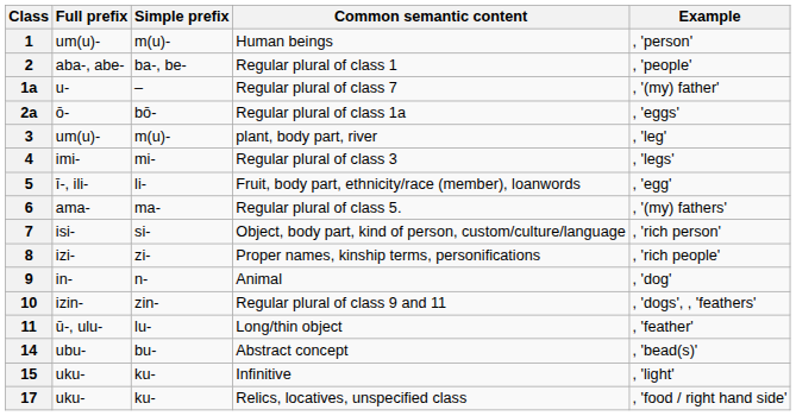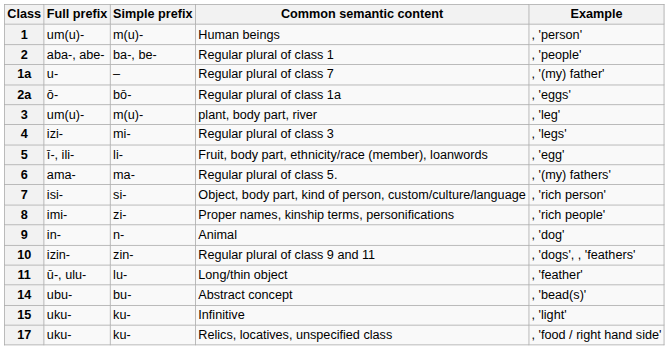 <table class="wikitable">
 <tr>
 <th>Class</th>
 <th>Full prefix</th>
 <th>Simple prefix</th>
 <th>Common semantic content</th>
 <th>Example</th>
 </tr>
 <tr>
 <th>1</th>
 <td>um(u)-</td>
 <td>m(u)-</td>
 <td>Human beings</td>
 <td>, 'person'</td>
 </tr>
 <tr>
 <th>2</th>
 <td>aba-, abe-</td>
 <td>ba-, be-</td>
 <td>Regular plural of class 1</td>
 <td>, 'people'</td>
 </tr>
 <tr>
 <th>1a</th>
 <td>u-</td>
 <td>–</td>
 <td>Regular plural of class 7</td>
 <td>, '(my) father'</td>
 </tr>
 <tr>
 <th>2a</th>
 <td>ō-</td>
 <td>bō-</td>
 <td>Regular plural of class 1a</td>
 <td>, 'eggs'</td>
 </tr>
 <tr>
 <th>3</th>
 <td>um(u)-</td>
 <td>m(u)-</td>
 <td>plant, body part, river</td>
 <td>, 'leg'</td>
 </tr>
 <tr>
 <th>4</th>
-<td>imi-</td>
+<td>izi-</td>
 <td>mi-</td>
 <td>Regular plural of class 3</td>
 <td>, 'legs'</td>
 </tr>
 <tr>
 <th>5</th>
 <td>ī-, ili-</td>
 <td>li-</td>
 <td>Fruit, body part, ethnicity/race (member), loanwords</td>
 <td>, 'egg'</td>
 </tr>
 <tr>
 <th>6</th>
 <td>ama-</td>
 <td>ma-</td>
 <td>Regular plural of class 5.</td>
 <td>, '(my) fathers'</td>
 </tr>
 <tr>
 <th>7</th>
 <td>isi-</td>
 <td>si-</td>
 <td>Object, body part, kind of person, custom/culture/language</td>
 <td>, 'rich person'</td>
 </tr>
 <tr>
 <th>8</th>
-<td>izi-</td>
+<td>imi-</td>
 <td>zi-</td>
 <td>Proper names, kinship terms, personifications</td>
 <td>, 'rich people'</td>
 </tr>
 <tr>
 <th>9</th>
 <td>in-</td>
 <td>n-</td>
 <td>Animal</td>
 <td>, 'dog'</td>
 </tr>
 <tr>
 <th>10</th>
 <td>izin-</td>
 <td>zin-</td>
 <td>Regular plural of class 9 and 11</td>
 <td>, 'dogs', , 'feathers'</td>
 </tr>
 <tr>
 <th>11</th>
 <td>ū-, ulu-</td>
 <td>lu-</td>
 <td>Long/thin object</td>
 <td>, 'feather'</td>
 </tr>
 <tr>
 <th>14</th>
 <td>ubu-</td>
 <td>bu-</td>
 <td>Abstract concept</td>
 <td>, 'bead(s)'</td>
 </tr>
 <tr>
 <th>15</th>
 <td>uku-</td>
 <td>ku-</td>
 <td>Infinitive</td>
 <td>, 'light'</td>
 </tr>
 <tr>
 <th>17</th>
 <td>uku-</td>
 <td>ku-</td>
 <td>Relics, locatives, unspecified class</td>
 <td>, 'food / right hand side'</td>
 </tr>
 </table>
